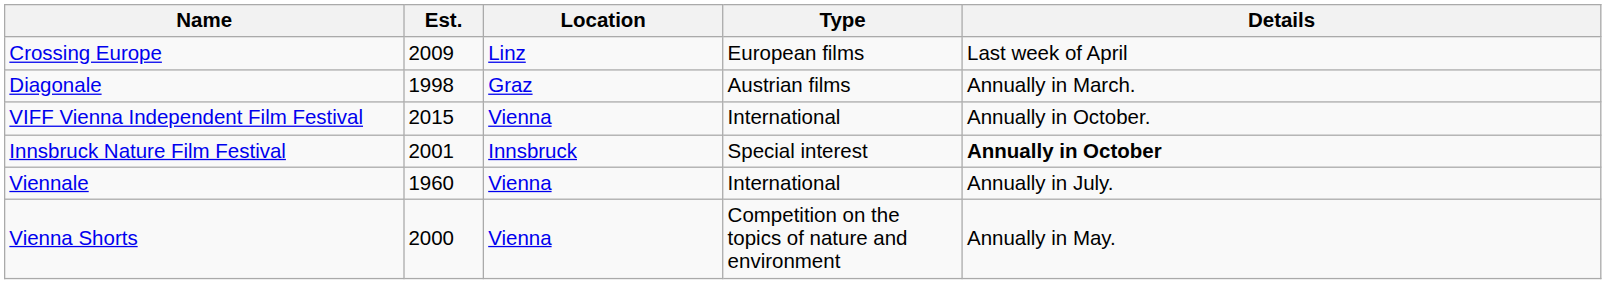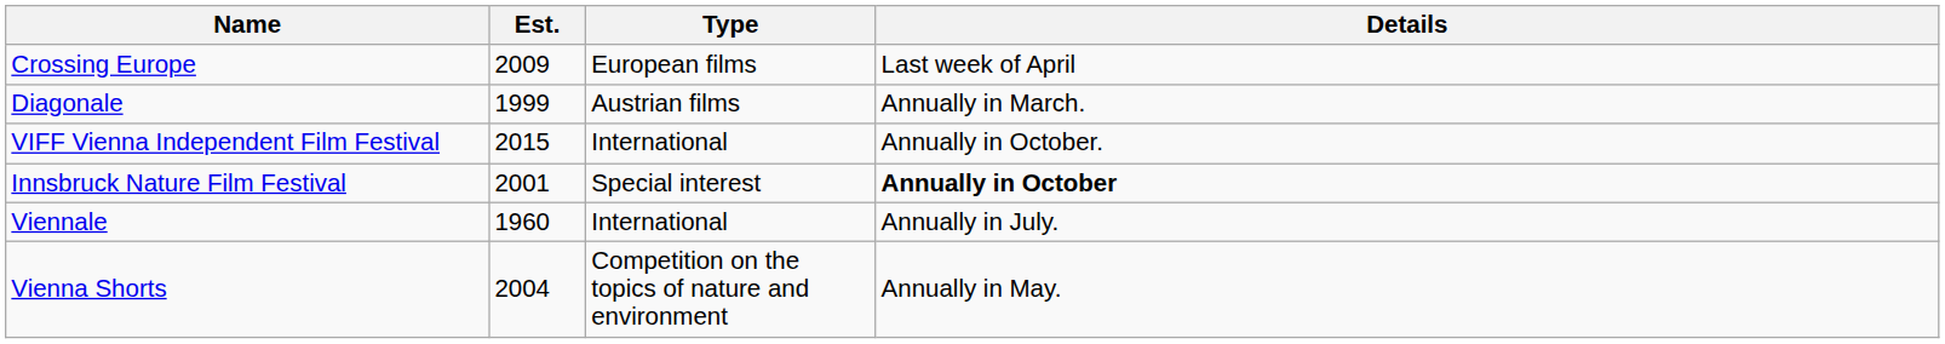 <table class="wikitable">
 <tr>
 <th width="25%">Name</th>
 <th width="5%">Est.</th>
-<th width="15%">Location</th>
 <th width="15%">Type</th>
 <th>Details</th>
 </tr>
 <tr>
 <td><a href='#'>Crossing Europe</a></td>
 <td>2009</td>
-<td><a href='#'>Linz</a></td>
 <td>European films</td>
 <td>Last week of April</td>
 </tr>
 <tr>
 <td><a href='#'>Diagonale</a></td>
-<td>1998</td>
-<td><a href='#'>Graz</a></td>
+<td>1999</td>
 <td>Austrian films</td>
 <td>Annually in March.</td>
 </tr>
 <tr>
 <td><a href='#'>VIFF Vienna Independent Film Festival</a></td>
 <td>2015</td>
-<td><a href='#'>Vienna</a></td>
 <td>International</td>
 <td>Annually in October.</td>
 </tr>
 <tr>
 <td><a href='#'>Innsbruck Nature Film Festival</a></td>
 <td>2001</td>
-<td><a href='#'>Innsbruck</a></td>
 <td>Special interest</td>
 <td><strong>Annually in October</strong></td>
 </tr>
 <tr>
 <td><a href='#'>Viennale</a></td>
 <td>1960</td>
-<td><a href='#'>Vienna</a></td>
 <td>International</td>
 <td>Annually in July.</td>
 </tr>
 <tr>
 <td><a href='#'>Vienna Shorts</a></td>
-<td>2000</td>
-<td><a href='#'>Vienna</a></td>
+<td>2004</td>
 <td>Competition on the topics of nature and environment</td>
 <td>Annually in May.</td>
 </tr>
 </table>
